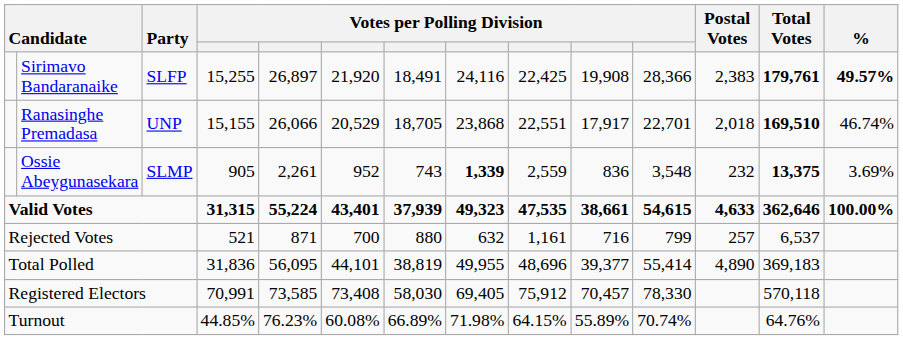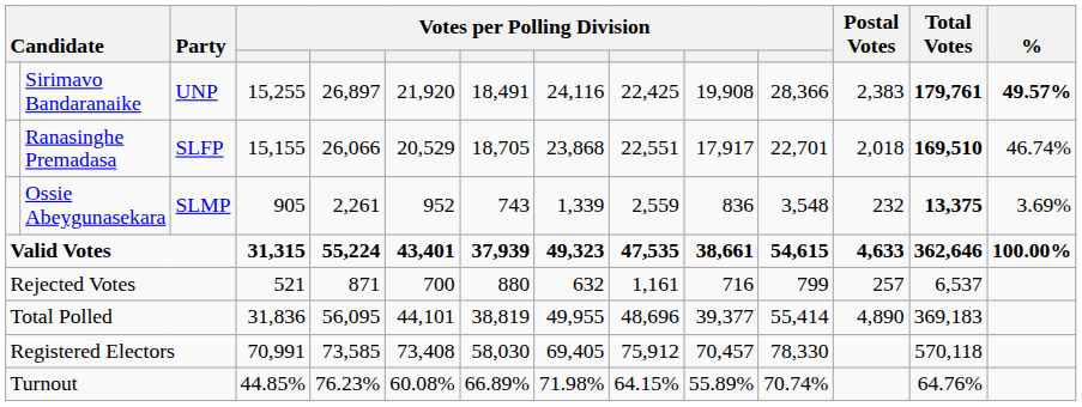 <table class="wikitable" border="1" style="text-align:right;">
 <tr>
 <th style="text-align:left; vertical-align:bottom;" rowspan="2" colspan="2">Candidate</th>
 <th rowspan="2" style="vertical-align:bottom; text-align:left; width:40px;">Party</th>
 <th colspan=8>Votes per Polling Division</th>
 <th rowspan="2" style="vertical-align:bottom; text-align:center; width:50px;">Postal<br>Votes</th>
 <th rowspan="2" style="vertical-align:bottom; text-align:center; width:50px;">Total Votes</th>
 <th rowspan="2" style="vertical-align:bottom; text-align:center; width:50px;">%</th>
 </tr>
 <tr>
 <th></th>
 <th></th>
 <th></th>
 <th></th>
 <th></th>
 <th></th>
 <th></th>
 <th></th>
 </tr>
 <tr>
 <td bgcolor=> </td>
 <td align=left><a href='#'>Sirimavo<br>Bandaranaike</a></td>
-<td align=left><a href='#'>SLFP</a></td>
+<td align=left><a href='#'>UNP</a></td>
 <td>15,255</td>
 <td>26,897</td>
 <td>21,920</td>
 <td>18,491</td>
 <td>24,116</td>
 <td>22,425</td>
 <td>19,908</td>
 <td>28,366</td>
 <td>2,383</td>
 <td><strong>179,761</strong></td>
 <td><strong>49.57%</strong></td>
 </tr>
 <tr>
 <td bgcolor=> </td>
 <td align=left><a href='#'>Ranasinghe<br>Premadasa</a></td>
-<td align=left><a href='#'>UNP</a></td>
+<td align=left><a href='#'>SLFP</a></td>
 <td>15,155</td>
 <td>26,066</td>
 <td>20,529</td>
 <td>18,705</td>
 <td>23,868</td>
 <td>22,551</td>
 <td>17,917</td>
 <td>22,701</td>
 <td>2,018</td>
 <td><strong>169,510</strong></td>
 <td>46.74%</td>
 </tr>
 <tr>
 <td bgcolor=> </td>
 <td align=left><a href='#'>Ossie<br>Abeygunasekara</a></td>
 <td align=left><a href='#'>SLMP</a></td>
 <td>905</td>
 <td>2,261</td>
 <td>952</td>
 <td>743</td>
-<td><strong>1,339</strong></td>
+<td>1,339</td>
 <td>2,559</td>
 <td>836</td>
 <td>3,548</td>
 <td>232</td>
 <td><strong>13,375</strong></td>
 <td>3.69%</td>
 </tr>
 <tr style="font-weight:bold">
 <td align=left colspan=3><strong>Valid Votes</strong></td>
 <td><strong>31,315</strong></td>
 <td><strong>55,224</strong></td>
 <td><strong>43,401</strong></td>
 <td><strong>37,939</strong></td>
 <td><strong>49,323</strong></td>
 <td><strong>47,535</strong></td>
 <td><strong>38,661</strong></td>
 <td><strong>54,615</strong></td>
 <td><strong>4,633</strong></td>
 <td><strong>362,646</strong></td>
 <td><strong>100.00%</strong></td>
 </tr>
 <tr>
 <td align=left colspan=3>Rejected Votes</td>
 <td>521</td>
 <td>871</td>
 <td>700</td>
 <td>880</td>
 <td>632</td>
 <td>1,161</td>
 <td>716</td>
 <td>799</td>
 <td>257</td>
 <td>6,537</td>
 <td></td>
 </tr>
 <tr>
 <td align=left colspan=3>Total Polled</td>
 <td>31,836</td>
 <td>56,095</td>
 <td>44,101</td>
 <td>38,819</td>
 <td>49,955</td>
 <td>48,696</td>
 <td>39,377</td>
 <td>55,414</td>
 <td>4,890</td>
 <td>369,183</td>
 <td></td>
 </tr>
 <tr>
 <td align=left colspan=3>Registered Electors</td>
 <td>70,991</td>
 <td>73,585</td>
 <td>73,408</td>
 <td>58,030</td>
 <td>69,405</td>
 <td>75,912</td>
 <td>70,457</td>
 <td>78,330</td>
 <td></td>
 <td>570,118</td>
 <td></td>
 </tr>
 <tr>
 <td align=left colspan=3>Turnout</td>
 <td>44.85%</td>
 <td>76.23%</td>
 <td>60.08%</td>
 <td>66.89%</td>
 <td>71.98%</td>
 <td>64.15%</td>
 <td>55.89%</td>
 <td>70.74%</td>
 <td></td>
 <td>64.76%</td>
 <td></td>
 </tr>
 </table>
